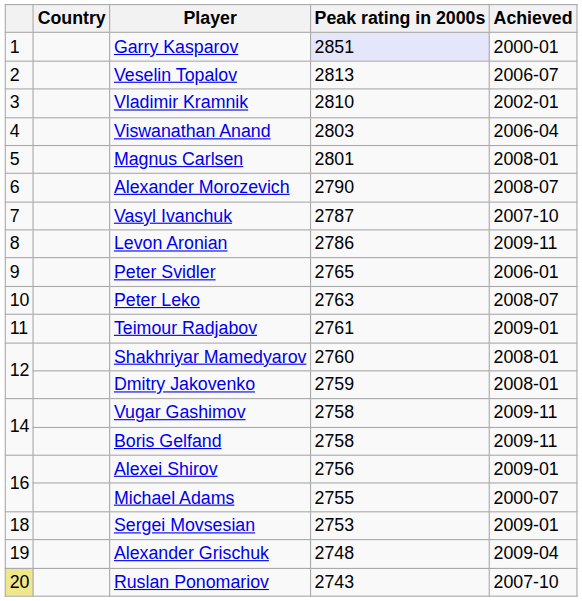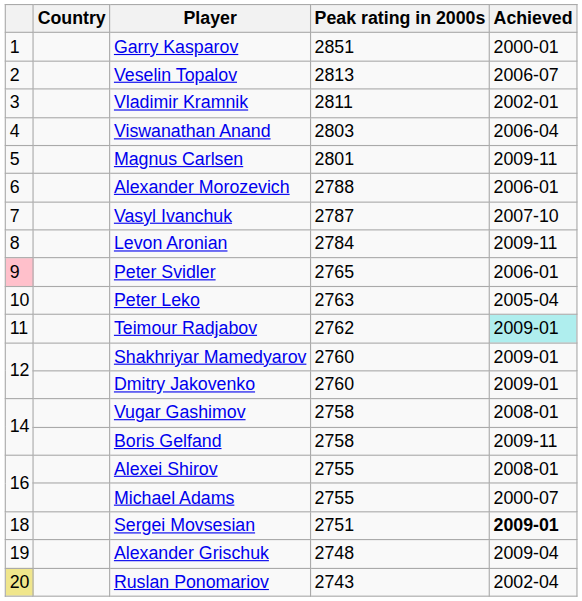 <table class="wikitable sortable" style="margin:auto;">
 <tr>
 <th></th>
 <th>Country</th>
 <th>Player</th>
 <th>Peak rating in 2000s</th>
 <th>Achieved</th>
 </tr>
 <tr>
 <td>1</td>
 <td></td>
 <td><a href='#'>Garry Kasparov</a></td>
-<td style="background: lavender;">2851</td>
+<td>2851</td>
 <td>2000-01</td>
 </tr>
 <tr>
 <td>2</td>
 <td></td>
 <td><a href='#'>Veselin Topalov</a></td>
 <td>2813</td>
 <td>2006-07</td>
 </tr>
 <tr>
 <td>3</td>
 <td></td>
 <td><a href='#'>Vladimir Kramnik</a></td>
-<td>2810</td>
+<td>2811</td>
 <td>2002-01</td>
 </tr>
 <tr>
 <td>4</td>
 <td></td>
 <td><a href='#'>Viswanathan Anand</a></td>
 <td>2803</td>
 <td>2006-04</td>
 </tr>
 <tr>
 <td>5</td>
 <td></td>
 <td><a href='#'>Magnus Carlsen</a></td>
 <td>2801</td>
-<td>2008-01</td>
+<td>2009-11</td>
 </tr>
 <tr>
 <td>6</td>
 <td></td>
 <td><a href='#'>Alexander Morozevich</a></td>
-<td>2790</td>
-<td>2008-07</td>
+<td>2788</td>
+<td>2006-01</td>
 </tr>
 <tr>
 <td>7</td>
 <td></td>
 <td><a href='#'>Vasyl Ivanchuk</a></td>
 <td>2787</td>
 <td>2007-10</td>
 </tr>
 <tr>
 <td>8</td>
 <td></td>
 <td><a href='#'>Levon Aronian</a></td>
-<td>2786</td>
+<td>2784</td>
 <td>2009-11</td>
 </tr>
 <tr>
-<td>9</td>
+<td style="background: pink;">9</td>
 <td></td>
 <td><a href='#'>Peter Svidler</a></td>
 <td>2765</td>
 <td>2006-01</td>
 </tr>
 <tr>
 <td>10</td>
 <td></td>
 <td><a href='#'>Peter Leko</a></td>
 <td>2763</td>
-<td>2008-07</td>
+<td>2005-04</td>
 </tr>
 <tr>
 <td>11</td>
 <td></td>
 <td><a href='#'>Teimour Radjabov</a></td>
-<td>2761</td>
-<td>2009-01</td>
+<td>2762</td>
+<td style="background: paleturquoise;">2009-01</td>
 </tr>
 <tr>
 <td rowspan=2>12</td>
 <td></td>
 <td><a href='#'>Shakhriyar Mamedyarov</a></td>
 <td>2760</td>
-<td>2008-01</td>
+<td>2009-01</td>
 </tr>
 <tr>
 <td></td>
 <td><a href='#'>Dmitry Jakovenko</a></td>
-<td>2759</td>
-<td>2008-01</td>
+<td>2760</td>
+<td>2009-01</td>
 </tr>
 <tr>
 <td rowspan=2>14</td>
 <td></td>
 <td><a href='#'>Vugar Gashimov</a></td>
 <td>2758</td>
-<td>2009-11</td>
+<td>2008-01</td>
 </tr>
 <tr>
 <td></td>
 <td><a href='#'>Boris Gelfand</a></td>
 <td>2758</td>
 <td>2009-11</td>
 </tr>
 <tr>
 <td rowspan=2>16</td>
 <td></td>
 <td><a href='#'>Alexei Shirov</a></td>
-<td>2756</td>
-<td>2009-01</td>
+<td>2755</td>
+<td>2008-01</td>
 </tr>
 <tr>
 <td></td>
 <td><a href='#'>Michael Adams</a></td>
 <td>2755</td>
 <td>2000-07</td>
 </tr>
 <tr>
 <td>18</td>
 <td></td>
 <td><a href='#'>Sergei Movsesian</a></td>
-<td>2753</td>
-<td>2009-01</td>
+<td>2751</td>
+<td><strong>2009-01</strong></td>
 </tr>
 <tr>
 <td>19</td>
 <td></td>
 <td><a href='#'>Alexander Grischuk</a></td>
 <td>2748</td>
 <td>2009-04</td>
 </tr>
 <tr>
 <td style="background: khaki;">20</td>
 <td></td>
 <td><a href='#'>Ruslan Ponomariov</a></td>
 <td>2743</td>
-<td>2007-10</td>
+<td>2002-04</td>
 </tr>
 </table>
